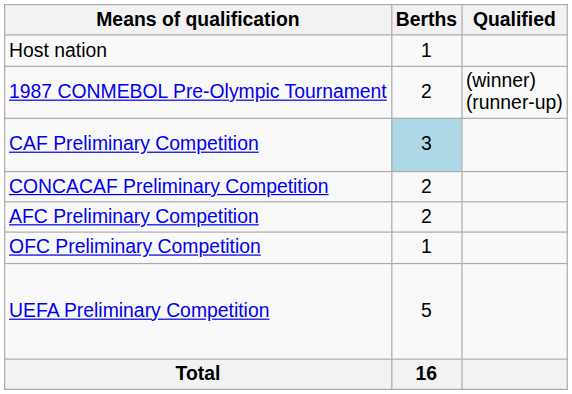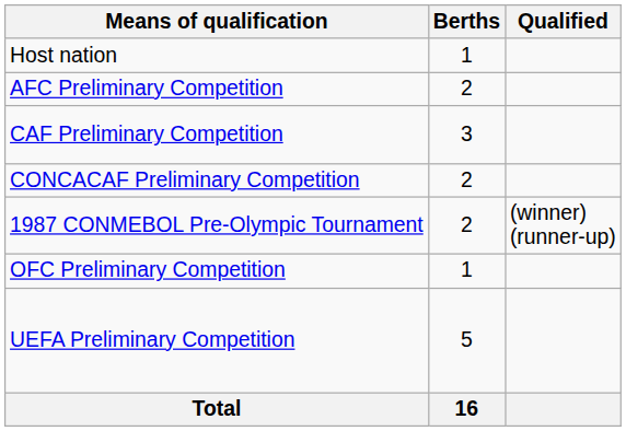 <table class="wikitable">
 <tr>
 <th>Means of qualification</th>
 <th>Berths</th>
 <th>Qualified</th>
 </tr>
 <tr>
 <td>Host nation</td>
 <td style="text-align:center;">1</td>
 <td></td>
 </tr>
 <tr>
-<td><a href='#'>1987 CONMEBOL Pre-Olympic Tournament</a></td>
+<td><a href='#'>AFC Preliminary Competition</a></td>
 <td style="text-align:center;">2</td>
-<td> (winner)<br> (runner-up)</td>
+<td><br></td>
 </tr>
 <tr>
 <td><a href='#'>CAF Preliminary Competition</a></td>
-<td style="background: lightblue; text-align:center;">3</td>
+<td style="text-align:center;">3</td>
 <td><br><br></td>
 </tr>
 <tr>
 <td><a href='#'>CONCACAF Preliminary Competition</a></td>
 <td style="text-align:center;">2</td>
 <td><br></td>
 </tr>
 <tr>
-<td><a href='#'>AFC Preliminary Competition</a></td>
+<td><a href='#'>1987 CONMEBOL Pre-Olympic Tournament</a></td>
 <td style="text-align:center;">2</td>
-<td><br></td>
+<td> (winner)<br> (runner-up)</td>
 </tr>
 <tr>
 <td><a href='#'>OFC Preliminary Competition</a></td>
 <td style="text-align:center;">1</td>
 <td></td>
 </tr>
 <tr>
 <td><a href='#'>UEFA Preliminary Competition</a></td>
 <td style="text-align:center;">5</td>
 <td> <br><br> <br><br></td>
 </tr>
 <tr>
 <th>Total</th>
 <th>16</th>
 <th></th>
 </tr>
 </table>
